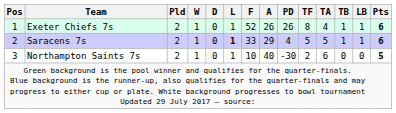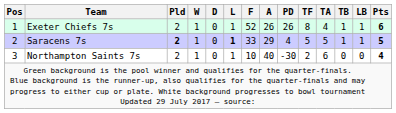 <table class="wikitable" style="text-align: center;">
 <tr>
 <th width="20">Pos</th>
 <th width="200">Team</th>
 <th width="20">Pld</th>
 <th width="20">W</th>
 <th width="20">D</th>
 <th width="20">L</th>
 <th width="20">F</th>
 <th width="20">A</th>
 <th width="20">PD</th>
 <th width="20">TF</th>
 <th width="20">TA</th>
 <th width="20">TB</th>
 <th width="20">LB</th>
 <th width="20">Pts</th>
 </tr>
 <tr bgcolor=#d8ffeb>
 <td>1</td>
 <td align=left>Exeter Chiefs 7s</td>
 <td>2</td>
 <td>1</td>
 <td>0</td>
 <td>1</td>
 <td>52</td>
 <td>26</td>
 <td>26</td>
 <td>8</td>
 <td>4</td>
 <td>1</td>
 <td>1</td>
 <td><strong>6</strong></td>
 </tr>
 <tr bgcolor=#ccccff>
 <td>2</td>
 <td align=left>Saracens 7s</td>
-<td>2</td>
+<td><strong>2</strong></td>
 <td>1</td>
 <td>0</td>
 <td><strong>1</strong></td>
 <td>33</td>
 <td>29</td>
 <td>4</td>
 <td>5</td>
 <td>5</td>
 <td>1</td>
 <td>1</td>
-<td><strong>6</strong></td>
+<td><strong>5</strong></td>
 </tr>
 <tr bgcolor=#ffffff +>
 <td>3</td>
 <td align=left>Northampton Saints 7s</td>
 <td>2</td>
 <td>1</td>
 <td>0</td>
 <td>1</td>
 <td>10</td>
 <td>40</td>
 <td>-30</td>
 <td>2</td>
 <td>6</td>
 <td>0</td>
 <td>0</td>
-<td><strong>5</strong></td>
+<td><strong>4</strong></td>
 </tr>
 <tr align=center>
 <td colspan="13" style="border:0px"><small>Green background is the pool winner and qualifies for the quarter-finals.<br>Blue background is the runner-up, also qualifies for the quarter-finals and may progress to either cup or plate. White background progresses to bowl tournament<br>Updated 29 July 2017 — source: </small></td>
 </tr>
 </table>
